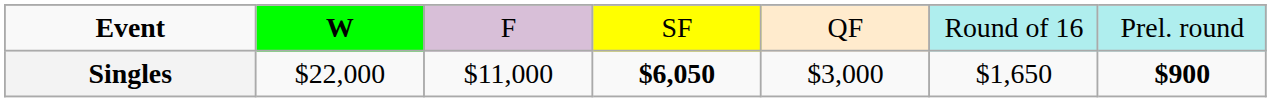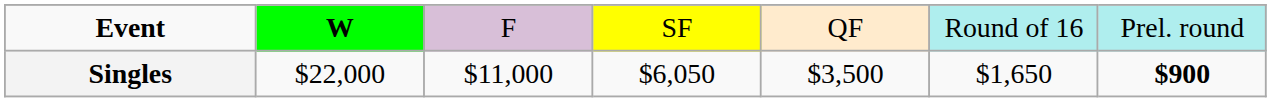 <table class=wikitable style=font-size:95%;text-align:center>
 <tr>
 <td style="width:130px"><strong>Event</strong></td>
 <td style="width:85px; background:lime"><strong>W</strong></td>
 <td style="width:85px; background:thistle">F</td>
 <td style="width:85px; background:#ffff00">SF</td>
 <td style="width:85px; background:#ffebcd">QF</td>
 <td style="width:85px; background:#afeeee">Round of 16</td>
 <td style="width:85px; background:#afeeee">Prel. round</td>
 </tr>
 <tr>
 <th style=background:#f3f3f3>Singles </th>
 <td>$22,000</td>
 <td>$11,000</td>
-<td><strong>$6,050</strong></td>
-<td>$3,000</td>
+<td>$6,050</td>
+<td>$3,500</td>
 <td>$1,650</td>
 <td><strong>$900</strong></td>
 </tr>
 </table>
